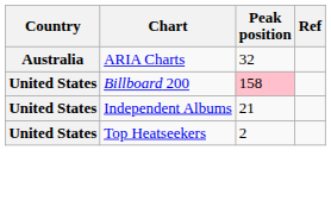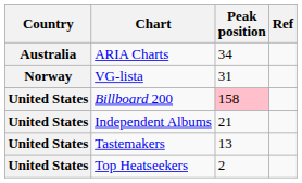 <table class="wikitable plainrowheaders">
 <tr>
 <th scope="col">Country</th>
 <th scope="col">Chart</th>
 <th scope="col">Peak<br>position</th>
 <th scope="col">Ref</th>
 </tr>
 <tr>
 <th scope="row">Australia</th>
 <td><a href='#'>ARIA Charts</a></td>
-<td>32</td>
+<td>34</td>
+<td></td>
+</tr>
+<tr>
+<th scope="row">Norway</th>
+<td><a href='#'>VG-lista</a></td>
+<td>31</td>
 <td></td>
 </tr>
 <tr>
 <th scope="row">United States</th>
 <td><a href='#'><em>Billboard</em> 200</a></td>
 <td style="background: pink;">158</td>
 <td></td>
 </tr>
 <tr>
 <th scope="row">United States</th>
 <td><a href='#'>Independent Albums</a></td>
 <td>21</td>
 <td></td>
 </tr>
 <tr>
 <th scope="row">United States</th>
+<td><a href='#'>Tastemakers</a></td>
+<td>13</td>
+<td></td>
+</tr>
+<tr>
+<th scope="row">United States</th>
 <td><a href='#'>Top Heatseekers</a></td>
 <td>2</td>
 <td></td>
 </tr>
 </table>
